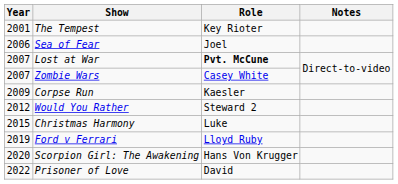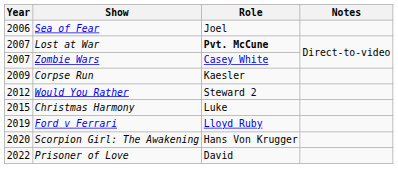 <table class="wikitable sortable">
 <tr>
 <th>Year</th>
 <th>Show</th>
 <th>Role</th>
 <th>Notes</th>
-</tr>
-<tr>
-<td>2001</td>
-<td><em>The Tempest</em></td>
-<td>Key Rioter</td>
-<td></td>
 </tr>
 <tr>
 <td>2006</td>
 <td><em><a href='#'>Sea of Fear</a></em></td>
 <td>Joel</td>
 <td></td>
 </tr>
 <tr>
 <td>2007</td>
 <td><em>Lost at War</em></td>
 <td><strong>Pvt. McCune</strong></td>
 <td rowspan="2">Direct-to-video</td>
 </tr>
 <tr>
 <td>2007</td>
 <td><em><a href='#'>Zombie Wars</a></em></td>
 <td><a href='#'>Casey White</a></td>
 </tr>
 <tr>
 <td>2009</td>
 <td><em>Corpse Run</em></td>
 <td>Kaesler</td>
 <td></td>
 </tr>
 <tr>
 <td>2012</td>
 <td><a href='#'><em>Would You Rather</em></a></td>
 <td>Steward 2</td>
 <td></td>
 </tr>
 <tr>
 <td>2015</td>
 <td><em>Christmas Harmony</em></td>
 <td>Luke</td>
 <td></td>
 </tr>
 <tr>
 <td>2019</td>
 <td><em><a href='#'>Ford v Ferrari</a></em></td>
 <td><a href='#'>Lloyd Ruby</a></td>
 <td></td>
 </tr>
 <tr>
 <td>2020</td>
 <td><em>Scorpion Girl: The Awakening</em></td>
 <td>Hans Von Krugger</td>
 <td></td>
 </tr>
 <tr>
 <td>2022</td>
 <td><em>Prisoner of Love</em></td>
 <td>David</td>
 <td></td>
 </tr>
 </table>
